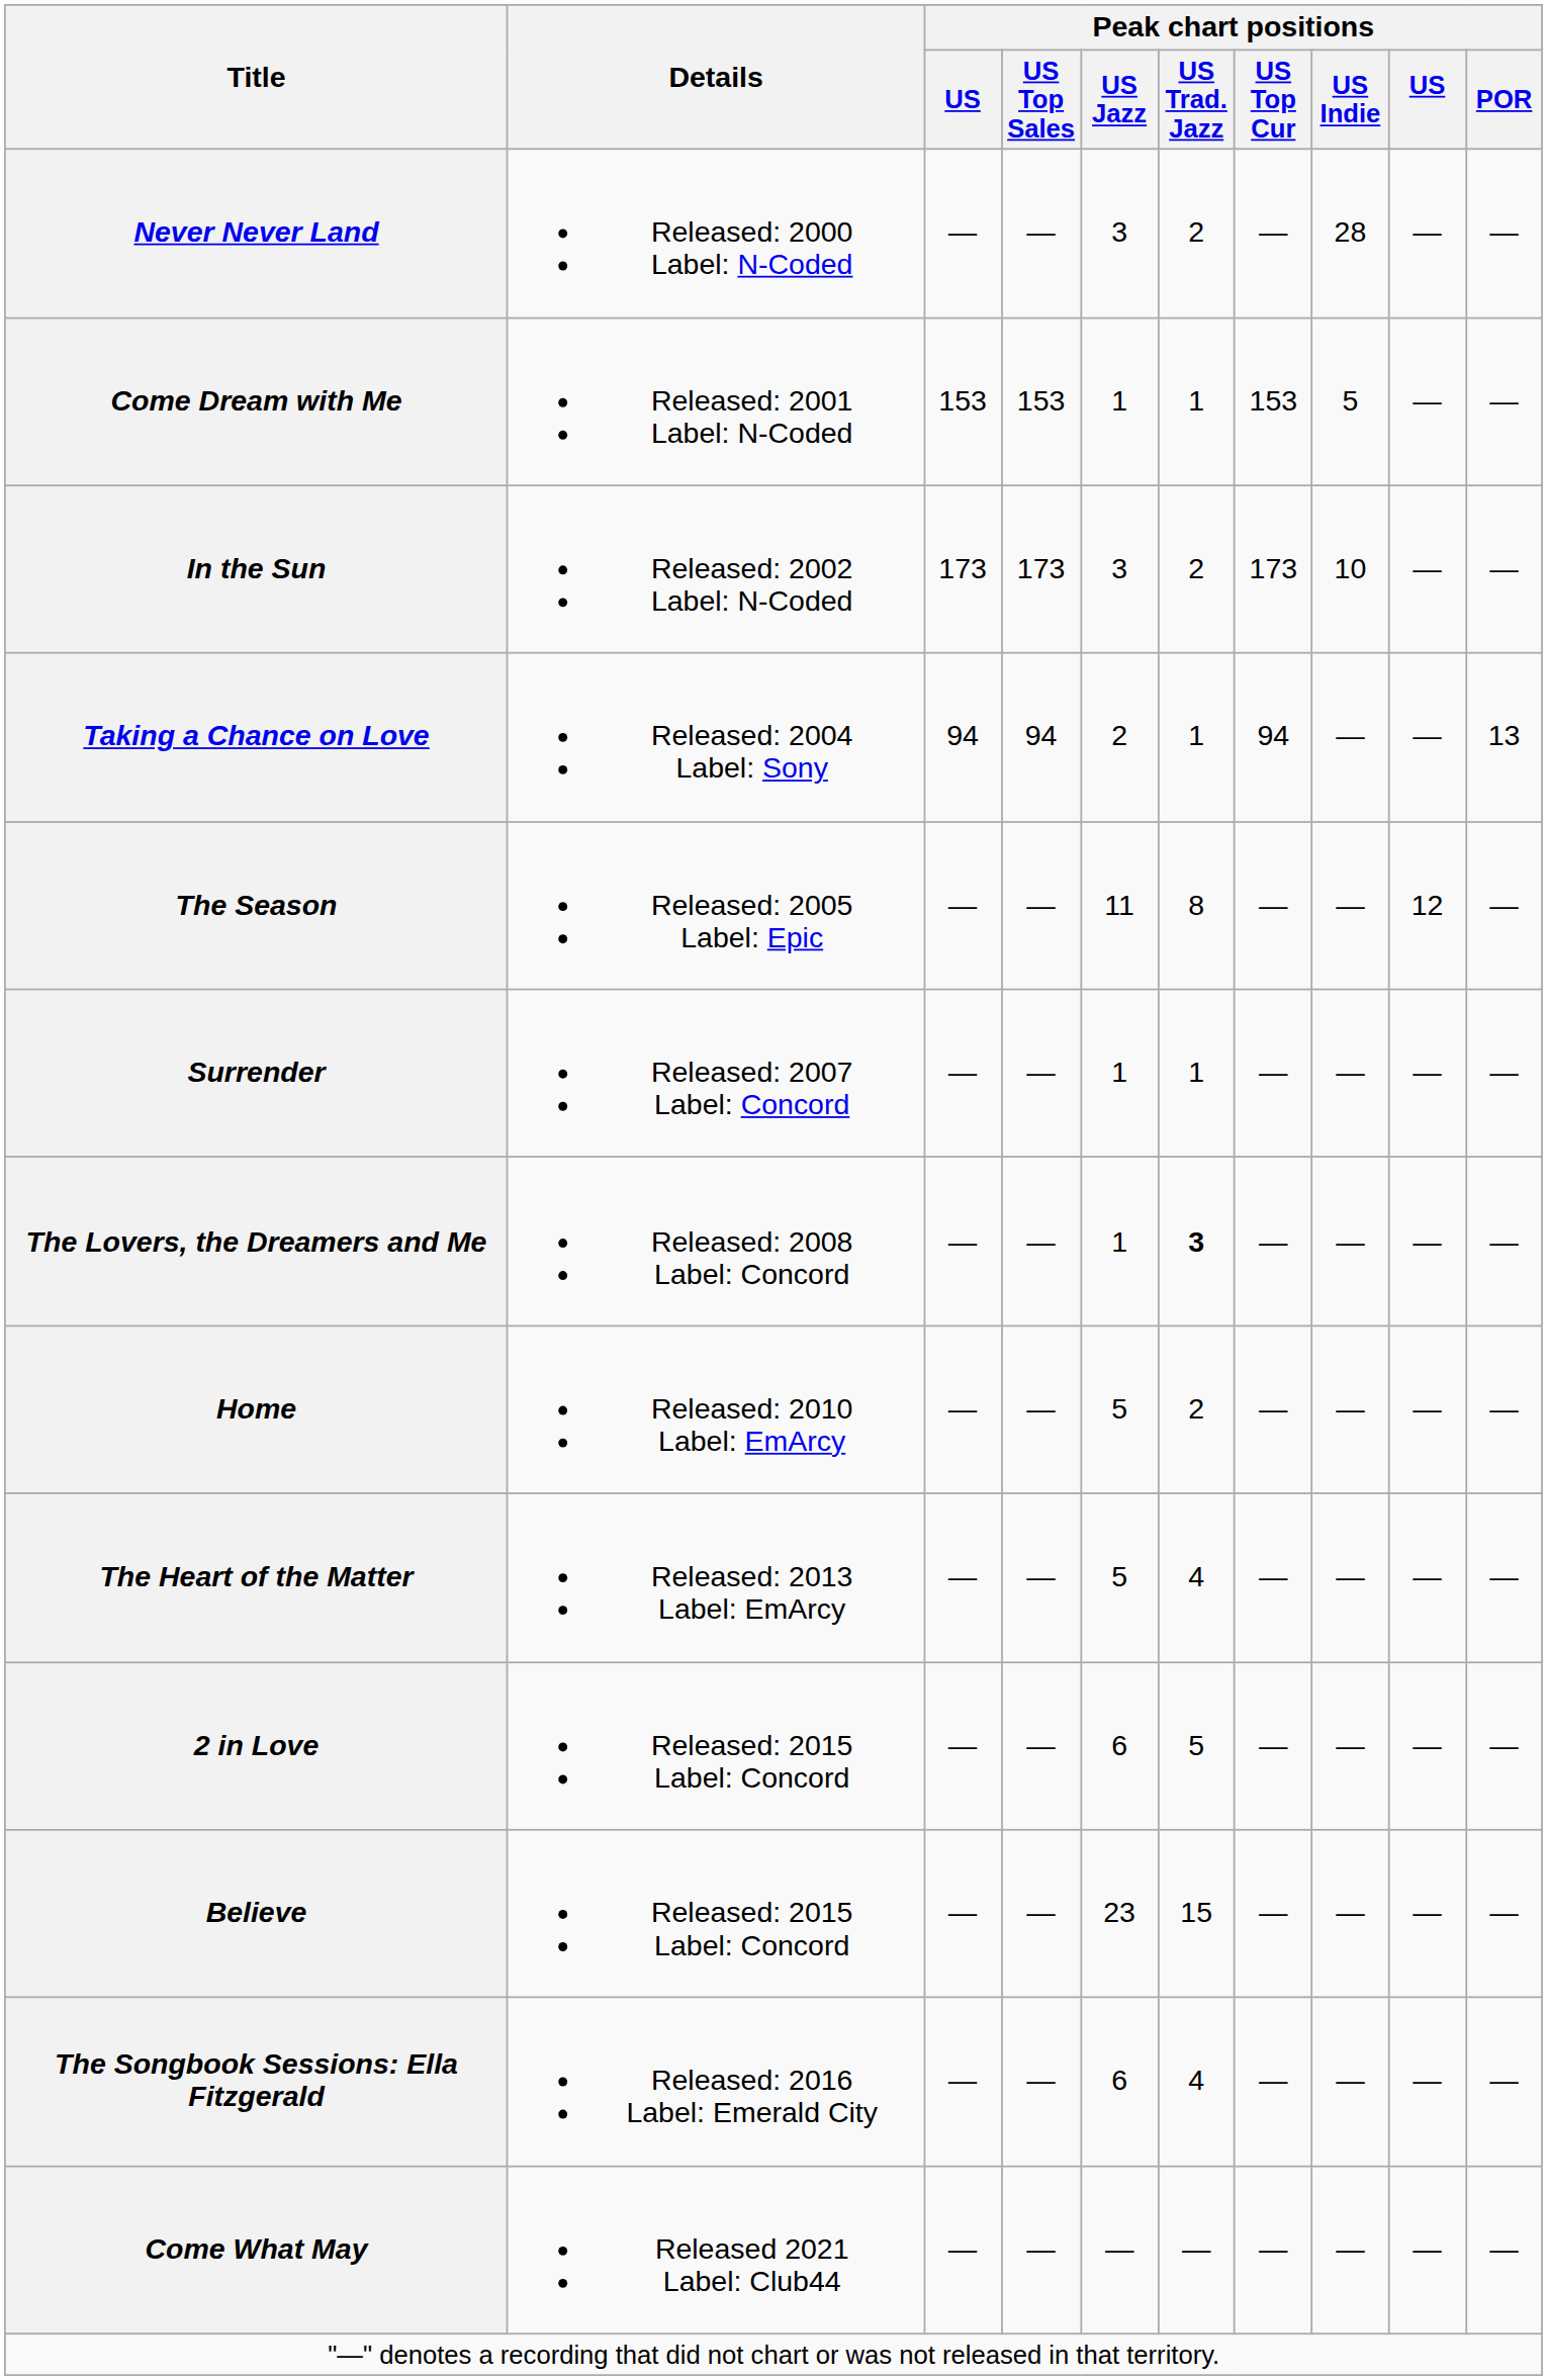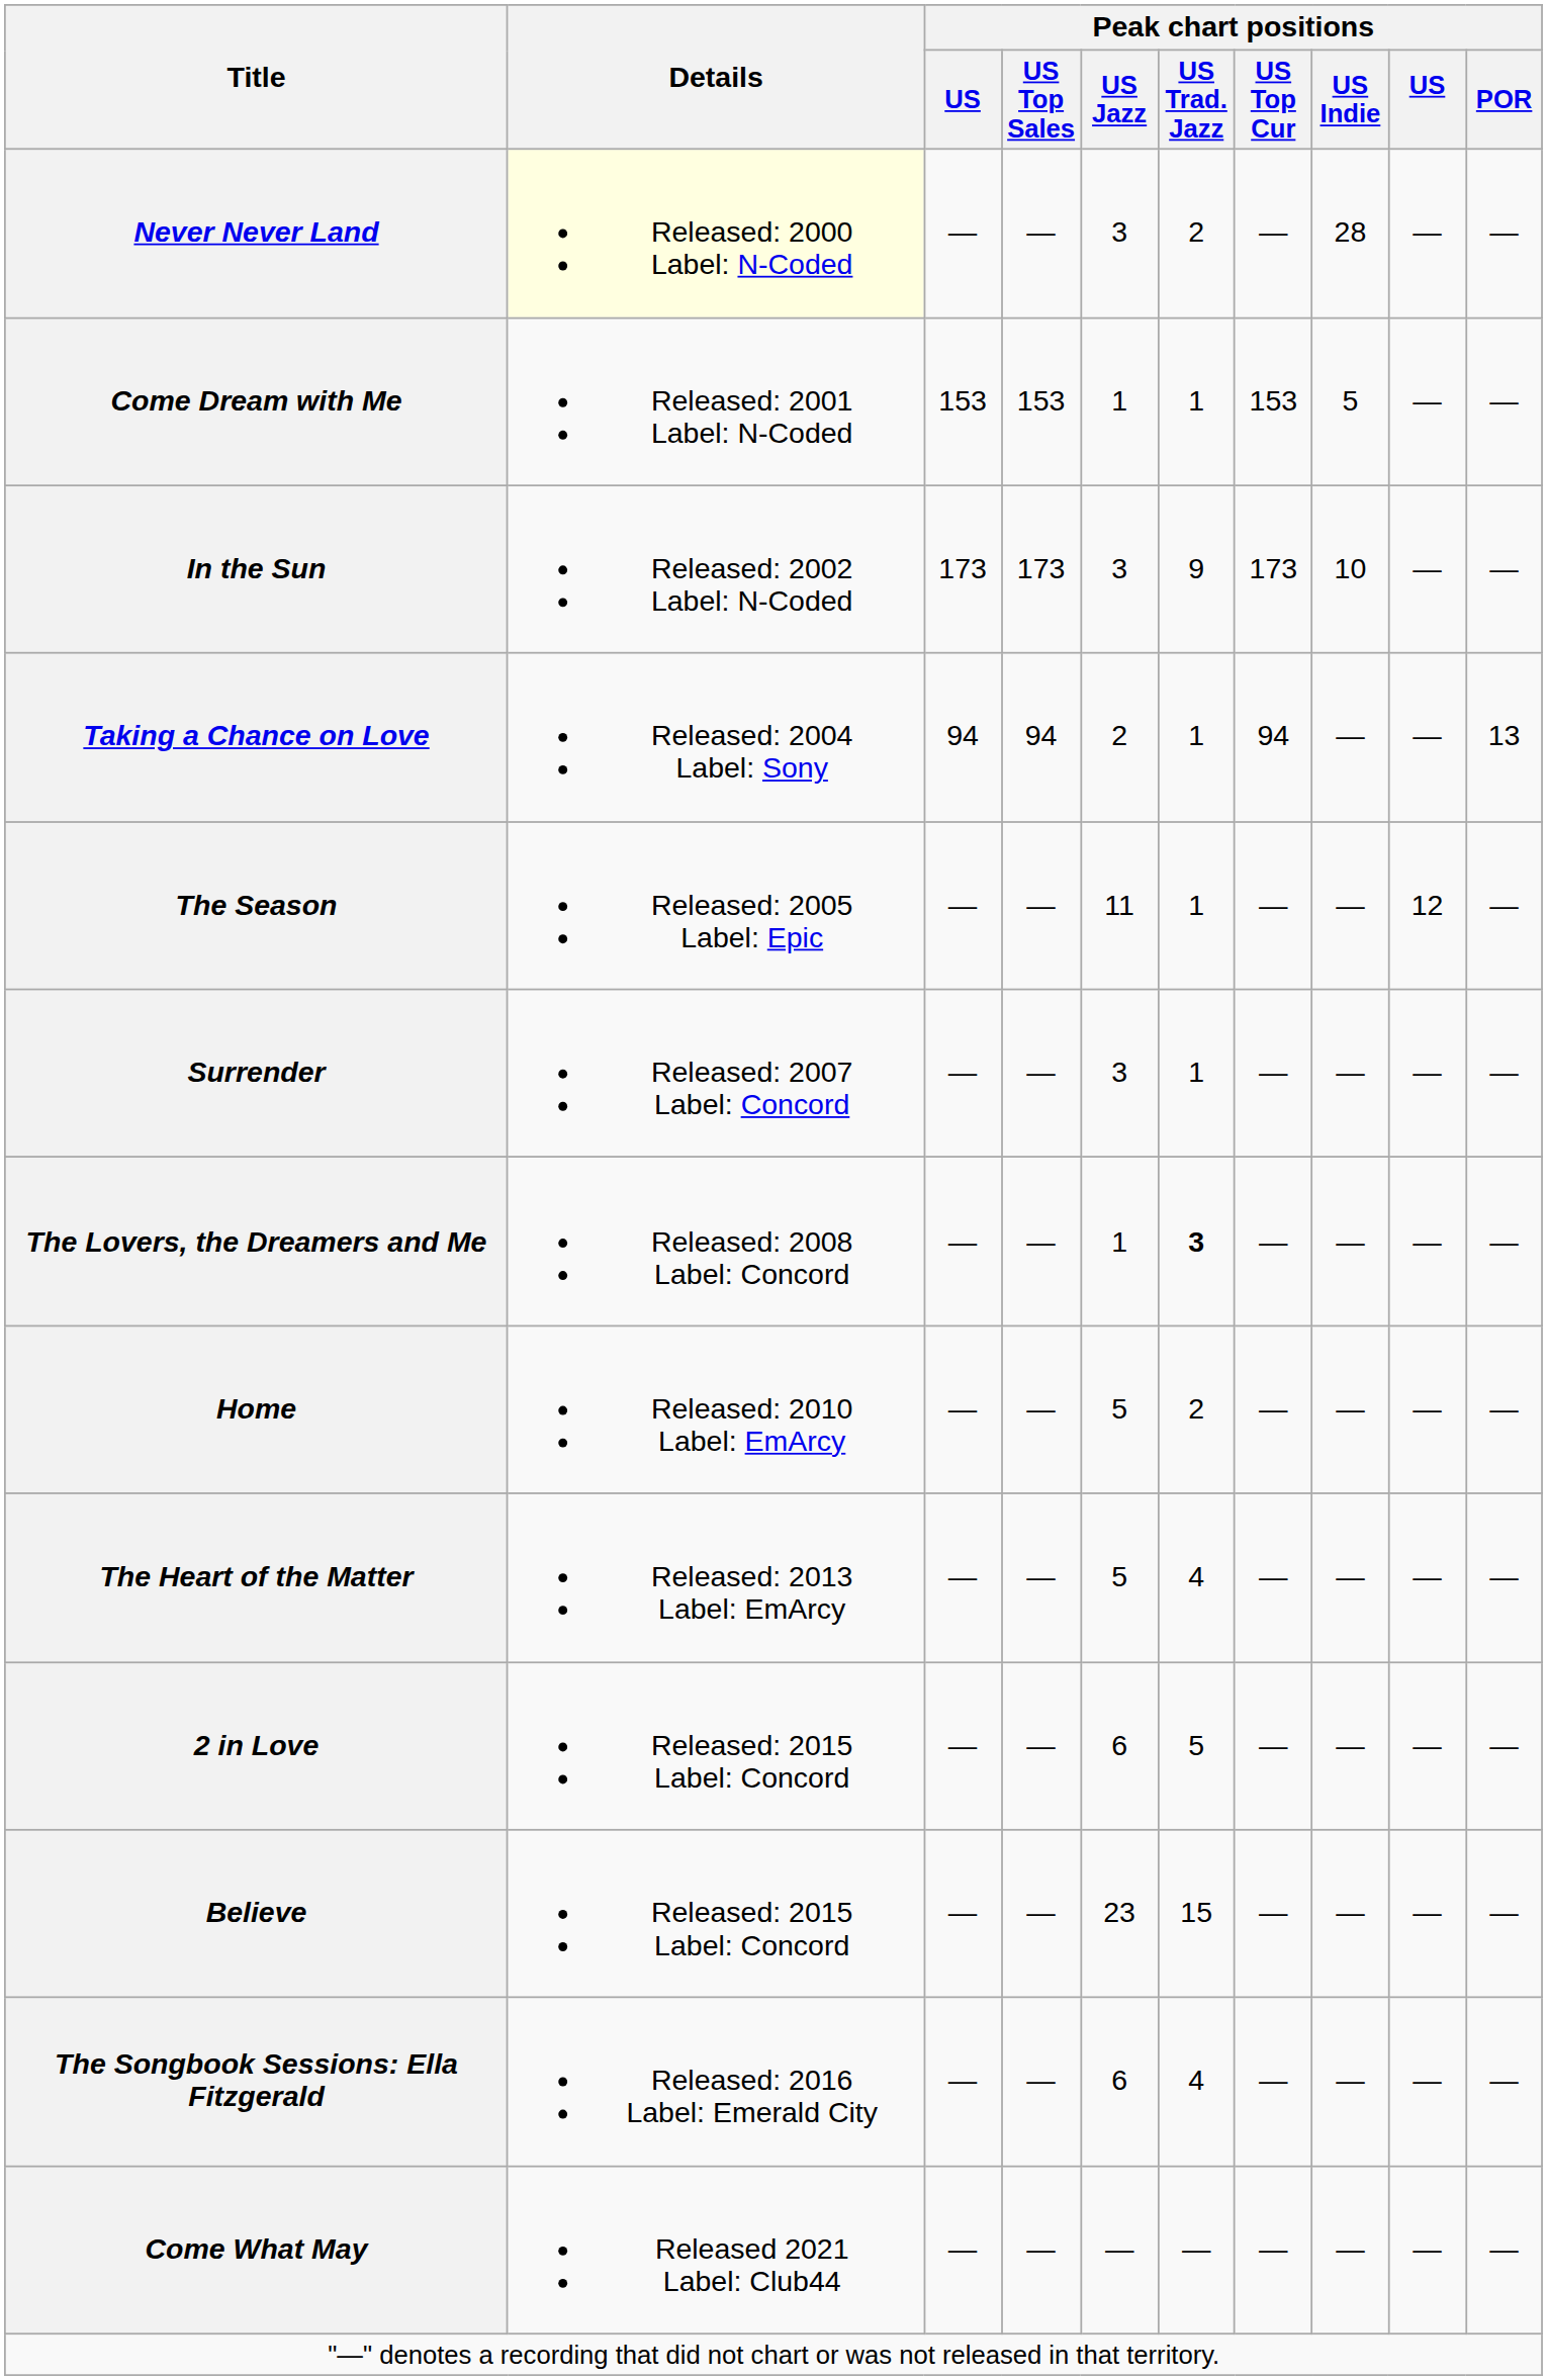 <table class="wikitable plainrowheaders" style="text-align:center;">
 <tr>
 <th scope="col" rowspan="2" style="width:17em;">Title</th>
 <th scope="col" rowspan="2" style="width:14em;">Details</th>
 <th scope="col" colspan="8">Peak chart positions</th>
 </tr>
 <tr>
 <th scope="col" style="width:2.5em;font-size:90%;"><a href='#'>US</a><br></th>
 <th scope="col" style="width:2.5em;font-size:90%;"><a href='#'>US<br>Top<br>Sales</a><br></th>
 <th scope="col" style="width:2.5em;font-size:90%;"><a href='#'>US<br>Jazz</a><br></th>
 <th scope="col" style="width:2.5em;font-size:90%;"><a href='#'>US<br>Trad.<br>Jazz</a><br></th>
 <th scope="col" style="width:2.5em;font-size:90%;"><a href='#'>US<br>Top<br>Cur</a><br></th>
 <th scope="col" style="width:2.5em;font-size:90%;"><a href='#'>US<br>Indie</a><br></th>
 <th scope="col" style="width:2.5em;font-size:90%;"><a href='#'>US<br></a><br></th>
 <th scope="col" style="width:2.5em;font-size:90%;"><a href='#'>POR</a><br></th>
 </tr>
 <tr>
 <th scope="row"><em><a href='#'>Never Never Land</a></em></th>
-<td><br><ul><li>Released: 2000</li><li>Label: <a href='#'>N-Coded</a></li></ul></td>
+<td style="background: lightyellow;"><br><ul><li>Released: 2000</li><li>Label: <a href='#'>N-Coded</a></li></ul></td>
 <td>—</td>
 <td>—</td>
 <td>3</td>
 <td>2</td>
 <td>—</td>
 <td>28</td>
 <td>—</td>
 <td>—</td>
 </tr>
 <tr>
 <th scope="row"><em>Come Dream with Me</em></th>
 <td><br><ul><li>Released: 2001</li><li>Label: N-Coded</li></ul></td>
 <td>153</td>
 <td>153</td>
 <td>1</td>
 <td>1</td>
 <td>153</td>
 <td>5</td>
 <td>—</td>
 <td>—</td>
 </tr>
 <tr>
 <th scope="row"><em>In the Sun</em></th>
 <td><br><ul><li>Released: 2002</li><li>Label: N-Coded</li></ul></td>
 <td>173</td>
 <td>173</td>
 <td>3</td>
-<td>2</td>
+<td>9</td>
 <td>173</td>
 <td>10</td>
 <td>—</td>
 <td>—</td>
 </tr>
 <tr>
 <th scope="row"><em><a href='#'>Taking a Chance on Love</a></em></th>
 <td><br><ul><li>Released: 2004</li><li>Label: <a href='#'>Sony</a></li></ul></td>
 <td>94</td>
 <td>94</td>
 <td>2</td>
 <td>1</td>
 <td>94</td>
 <td>—</td>
 <td>—</td>
 <td>13</td>
 </tr>
 <tr>
 <th scope="row"><em>The Season</em></th>
 <td><br><ul><li>Released: 2005</li><li>Label: <a href='#'>Epic</a></li></ul></td>
 <td>—</td>
 <td>—</td>
 <td>11</td>
-<td>8</td>
+<td>1</td>
 <td>—</td>
 <td>—</td>
 <td>12</td>
 <td>—</td>
 </tr>
 <tr>
 <th scope="row"><em>Surrender</em></th>
 <td><br><ul><li>Released: 2007</li><li>Label: <a href='#'>Concord</a></li></ul></td>
 <td>—</td>
 <td>—</td>
-<td>1</td>
+<td>3</td>
 <td>1</td>
 <td>—</td>
 <td>—</td>
 <td>—</td>
 <td>—</td>
 </tr>
 <tr>
 <th scope="row"><em>The Lovers, the Dreamers and Me</em></th>
 <td><br><ul><li>Released: 2008</li><li>Label: Concord</li></ul></td>
 <td>—</td>
 <td>—</td>
 <td>1</td>
 <td><strong>3</strong></td>
 <td>—</td>
 <td>—</td>
 <td>—</td>
 <td>—</td>
 </tr>
 <tr>
 <th scope="row"><em>Home</em></th>
 <td><br><ul><li>Released: 2010</li><li>Label: <a href='#'>EmArcy</a></li></ul></td>
 <td>—</td>
 <td>—</td>
 <td>5</td>
 <td>2</td>
 <td>—</td>
 <td>—</td>
 <td>—</td>
 <td>—</td>
 </tr>
 <tr>
 <th scope="row"><em>The Heart of the Matter</em></th>
 <td><br><ul><li>Released: 2013</li><li>Label: EmArcy</li></ul></td>
 <td>—</td>
 <td>—</td>
 <td>5</td>
 <td>4</td>
 <td>—</td>
 <td>—</td>
 <td>—</td>
 <td>—</td>
 </tr>
 <tr>
 <th scope="row"><em>2 in Love</em><br></th>
 <td><br><ul><li>Released: 2015</li><li>Label: Concord</li></ul></td>
 <td>—</td>
 <td>—</td>
 <td>6</td>
 <td>5</td>
 <td>—</td>
 <td>—</td>
 <td>—</td>
 <td>—</td>
 </tr>
 <tr>
 <th scope="row"><em>Believe</em><br></th>
 <td><br><ul><li>Released: 2015</li><li>Label: Concord</li></ul></td>
 <td>—</td>
 <td>—</td>
 <td>23</td>
 <td>15</td>
 <td>—</td>
 <td>—</td>
 <td>—</td>
 <td>—</td>
 </tr>
 <tr>
 <th scope="row"><em>The Songbook Sessions: Ella Fitzgerald</em></th>
 <td><br><ul><li>Released: 2016</li><li>Label: Emerald City</li></ul></td>
 <td>—</td>
 <td>—</td>
 <td>6</td>
 <td>4</td>
 <td>—</td>
 <td>—</td>
 <td>—</td>
 <td>—</td>
 </tr>
 <tr>
 <th scope="row"><em>Come What May</em></th>
 <td><br><ul><li>Released 2021</li><li>Label: Club44</li></ul></td>
 <td>—</td>
 <td>—</td>
 <td>—</td>
 <td>—</td>
 <td>—</td>
 <td>—</td>
 <td>—</td>
 <td>—</td>
 </tr>
 <tr>
 <td colspan="10" style="font-size:90%">"—" denotes a recording that did not chart or was not released in that territory.</td>
 </tr>
 </table>
